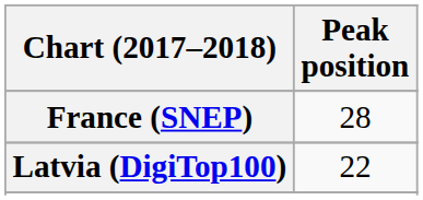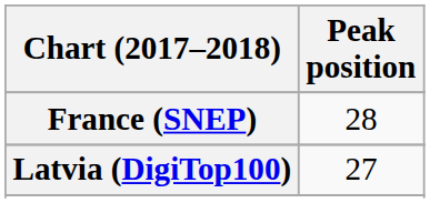 <table class="wikitable sortable plainrowheaders" style="text-align:center">
 <tr>
 <th scope="col">Chart (2017–2018)</th>
 <th scope="col">Peak<br> position</th>
 </tr>
 <tr>
 </tr>
 <tr>
 </tr>
 <tr>
 </tr>
 <tr>
 </tr>
 <tr>
 </tr>
 <tr>
 </tr>
 <tr>
 </tr>
 <tr>
 <th scope="row">France (<a href='#'>SNEP</a>)</th>
 <td>28</td>
 </tr>
 <tr>
 </tr>
 <tr>
 </tr>
 <tr>
 <th scope="row">Latvia (<a href='#'>DigiTop100</a>)</th>
-<td>22</td>
+<td>27</td>
 </tr>
 <tr>
 </tr>
 <tr>
 </tr>
 <tr>
 </tr>
 <tr>
 </tr>
 <tr>
 </tr>
 <tr>
 </tr>
 <tr>
 </tr>
 <tr>
 </tr>
 <tr>
 </tr>
 <tr>
 </tr>
 <tr>
 </tr>
 <tr>
 </tr>
 <tr>
 </tr>
 <tr>
 </tr>
 </table>
